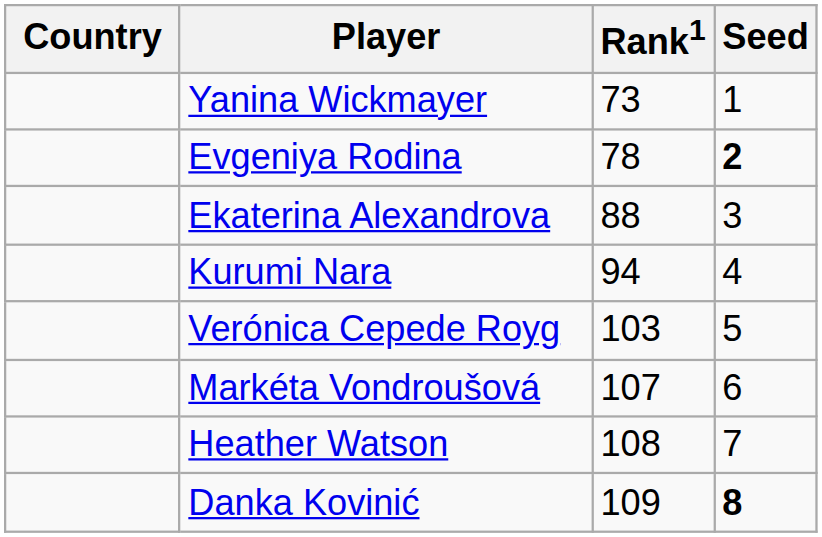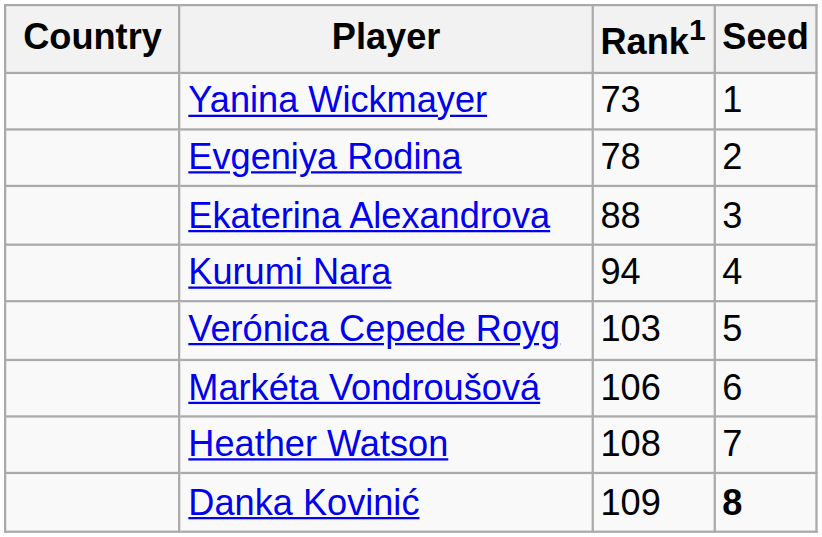 <table class="sortable wikitable">
 <tr>
 <th width="70">Country</th>
 <th width="175">Player</th>
 <th>Rank<sup>1</sup></th>
 <th>Seed</th>
 </tr>
 <tr>
 <td></td>
 <td><a href='#'>Yanina Wickmayer</a></td>
 <td>73</td>
 <td>1</td>
 </tr>
 <tr>
 <td></td>
 <td><a href='#'>Evgeniya Rodina</a></td>
 <td>78</td>
-<td><strong>2</strong></td>
+<td>2</td>
 </tr>
 <tr>
 <td></td>
 <td><a href='#'>Ekaterina Alexandrova</a></td>
 <td>88</td>
 <td>3</td>
 </tr>
 <tr>
 <td></td>
 <td><a href='#'>Kurumi Nara</a></td>
 <td>94</td>
 <td>4</td>
 </tr>
 <tr>
 <td></td>
 <td><a href='#'>Verónica Cepede Royg</a></td>
 <td>103</td>
 <td>5</td>
 </tr>
 <tr>
 <td></td>
 <td><a href='#'>Markéta Vondroušová</a></td>
-<td>107</td>
+<td>106</td>
 <td>6</td>
 </tr>
 <tr>
 <td></td>
 <td><a href='#'>Heather Watson</a></td>
 <td>108</td>
 <td>7</td>
 </tr>
 <tr>
 <td></td>
 <td><a href='#'>Danka Kovinić</a></td>
 <td>109</td>
 <td><strong>8</strong></td>
 </tr>
 </table>
